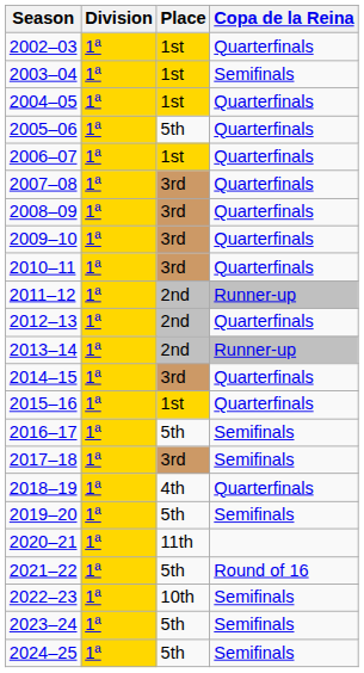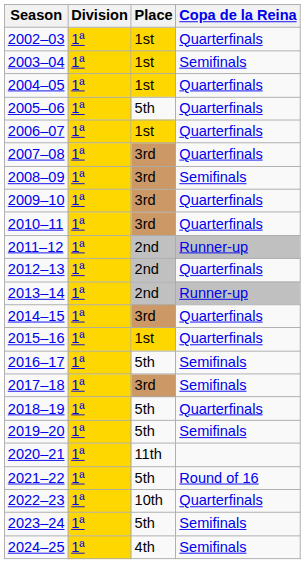 <table class="wikitable">
 <tr>
 <th>Season</th>
 <th>Division</th>
 <th>Place</th>
 <th><a href='#'>Copa de la Reina</a></th>
 </tr>
 <tr>
 <td><a href='#'>2002–03</a></td>
 <td bgcolor=gold><a href='#'>1ª</a></td>
 <td bgcolor=gold>1st</td>
 <td><a href='#'>Quarterfinals</a></td>
 </tr>
 <tr>
 <td><a href='#'>2003–04</a></td>
 <td bgcolor=gold><a href='#'>1ª</a></td>
 <td bgcolor=gold>1st</td>
 <td><a href='#'>Semifinals</a></td>
 </tr>
 <tr>
 <td><a href='#'>2004–05</a></td>
 <td bgcolor=gold><a href='#'>1ª</a></td>
 <td bgcolor=gold>1st</td>
 <td><a href='#'>Quarterfinals</a></td>
 </tr>
 <tr>
 <td><a href='#'>2005–06</a></td>
 <td bgcolor=gold><a href='#'>1ª</a></td>
 <td>5th</td>
 <td><a href='#'>Quarterfinals</a></td>
 </tr>
 <tr>
 <td><a href='#'>2006–07</a></td>
 <td bgcolor=gold><a href='#'>1ª</a></td>
 <td bgcolor=gold>1st</td>
 <td><a href='#'>Quarterfinals</a></td>
 </tr>
 <tr>
 <td><a href='#'>2007–08</a></td>
 <td bgcolor=gold><a href='#'>1ª</a></td>
 <td bgcolor=#CC9966>3rd</td>
 <td><a href='#'>Quarterfinals</a></td>
 </tr>
 <tr>
 <td><a href='#'>2008–09</a></td>
 <td bgcolor=gold><a href='#'>1ª</a></td>
 <td bgcolor=#CC9966>3rd</td>
-<td><a href='#'>Quarterfinals</a></td>
+<td><a href='#'>Semifinals</a></td>
 </tr>
 <tr>
 <td><a href='#'>2009–10</a></td>
 <td bgcolor=gold><a href='#'>1ª</a></td>
 <td bgcolor=#CC9966>3rd</td>
 <td><a href='#'>Quarterfinals</a></td>
 </tr>
 <tr>
 <td><a href='#'>2010–11</a></td>
 <td bgcolor=gold><a href='#'>1ª</a></td>
 <td bgcolor=#CC9966>3rd</td>
 <td><a href='#'>Quarterfinals</a></td>
 </tr>
 <tr>
 <td><a href='#'>2011–12</a></td>
 <td bgcolor=gold><a href='#'>1ª</a></td>
 <td bgcolor=silver>2nd</td>
 <td bgcolor=silver><a href='#'>Runner-up</a></td>
 </tr>
 <tr>
 <td><a href='#'>2012–13</a></td>
 <td bgcolor=gold><a href='#'>1ª</a></td>
 <td bgcolor=silver>2nd</td>
 <td><a href='#'>Quarterfinals</a></td>
 </tr>
 <tr>
 <td><a href='#'>2013–14</a></td>
 <td bgcolor=gold><a href='#'>1ª</a></td>
 <td bgcolor=silver>2nd</td>
 <td bgcolor=silver><a href='#'>Runner-up</a></td>
 </tr>
 <tr>
 <td><a href='#'>2014–15</a></td>
 <td bgcolor=gold><a href='#'>1ª</a></td>
 <td bgcolor=#CC9966>3rd</td>
 <td><a href='#'>Quarterfinals</a></td>
 </tr>
 <tr>
 <td><a href='#'>2015–16</a></td>
 <td bgcolor=gold><a href='#'>1ª</a></td>
 <td bgcolor=gold>1st</td>
 <td><a href='#'>Quarterfinals</a></td>
 </tr>
 <tr>
 <td><a href='#'>2016–17</a></td>
 <td bgcolor=gold><a href='#'>1ª</a></td>
 <td>5th</td>
 <td><a href='#'>Semifinals</a></td>
 </tr>
 <tr>
 <td><a href='#'>2017–18</a></td>
 <td bgcolor=gold><a href='#'>1ª</a></td>
 <td bgcolor=#CC9966>3rd</td>
 <td><a href='#'>Semifinals</a></td>
 </tr>
 <tr>
 <td><a href='#'>2018–19</a></td>
 <td bgcolor=gold><a href='#'>1ª</a></td>
-<td>4th</td>
+<td>5th</td>
 <td><a href='#'>Quarterfinals</a></td>
 </tr>
 <tr>
 <td><a href='#'>2019–20</a></td>
 <td bgcolor=gold><a href='#'>1ª</a></td>
 <td>5th</td>
 <td><a href='#'>Semifinals</a></td>
 </tr>
 <tr>
 <td><a href='#'>2020–21</a></td>
 <td bgcolor=gold><a href='#'>1ª</a></td>
 <td>11th</td>
 <td></td>
 </tr>
 <tr>
 <td><a href='#'>2021–22</a></td>
 <td bgcolor=gold><a href='#'>1ª</a></td>
 <td>5th</td>
 <td><a href='#'>Round of 16</a></td>
 </tr>
 <tr>
 <td><a href='#'>2022–23</a></td>
 <td bgcolor=gold><a href='#'>1ª</a></td>
 <td>10th</td>
-<td><a href='#'>Semifinals</a></td>
+<td><a href='#'>Quarterfinals</a></td>
 </tr>
 <tr>
 <td><a href='#'>2023–24</a></td>
 <td bgcolor=gold><a href='#'>1ª</a></td>
 <td>5th</td>
 <td><a href='#'>Semifinals</a></td>
 </tr>
 <tr>
 <td><a href='#'>2024–25</a></td>
 <td bgcolor=gold><a href='#'>1ª</a></td>
-<td>5th</td>
+<td>4th</td>
 <td><a href='#'>Semifinals</a></td>
 </tr>
 </table>
